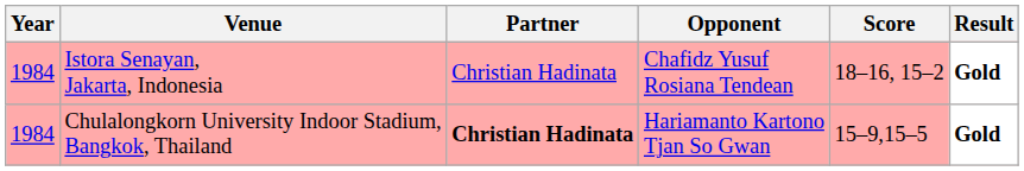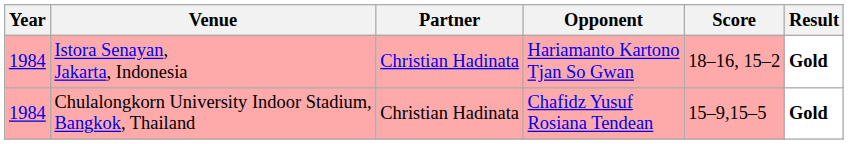 <table class="sortable wikitable" style="font-size: 90%;">
 <tr>
 <th>Year</th>
 <th>Venue</th>
 <th>Partner</th>
 <th>Opponent</th>
 <th>Score</th>
 <th>Result</th>
 </tr>
 <tr style="background:#FFAAAA">
 <td align="center"><a href='#'>1984</a></td>
 <td align="left"><a href='#'>Istora Senayan</a>,<br> <a href='#'>Jakarta</a>, Indonesia</td>
 <td align="left"> <a href='#'>Christian Hadinata</a></td>
-<td align="left"> <a href='#'>Chafidz Yusuf</a><br> <a href='#'>Rosiana Tendean</a></td>
+<td align="left"> <a href='#'>Hariamanto Kartono</a><br> <a href='#'>Tjan So Gwan</a></td>
 <td align="left">18–16, 15–2</td>
 <td style="text-align:left; background:white"> <strong>Gold</strong></td>
 </tr>
 <tr style="background:#FFAAAA">
 <td align="center"><a href='#'>1984</a></td>
 <td align="left">Chulalongkorn University Indoor Stadium,<br> <a href='#'>Bangkok</a>, Thailand</td>
-<td align="left"><strong> Christian Hadinata</strong></td>
-<td align="left"> <a href='#'>Hariamanto Kartono</a><br> <a href='#'>Tjan So Gwan</a></td>
+<td align="left"> Christian Hadinata</td>
+<td align="left"> <a href='#'>Chafidz Yusuf</a><br> <a href='#'>Rosiana Tendean</a></td>
 <td align="left">15–9,15–5</td>
 <td style="text-align:left; background:white"> <strong>Gold</strong></td>
 </tr>
 </table>
